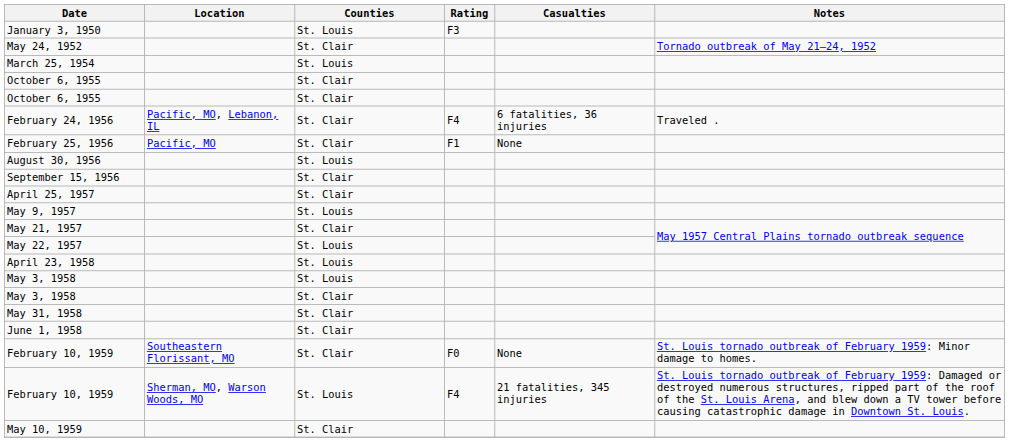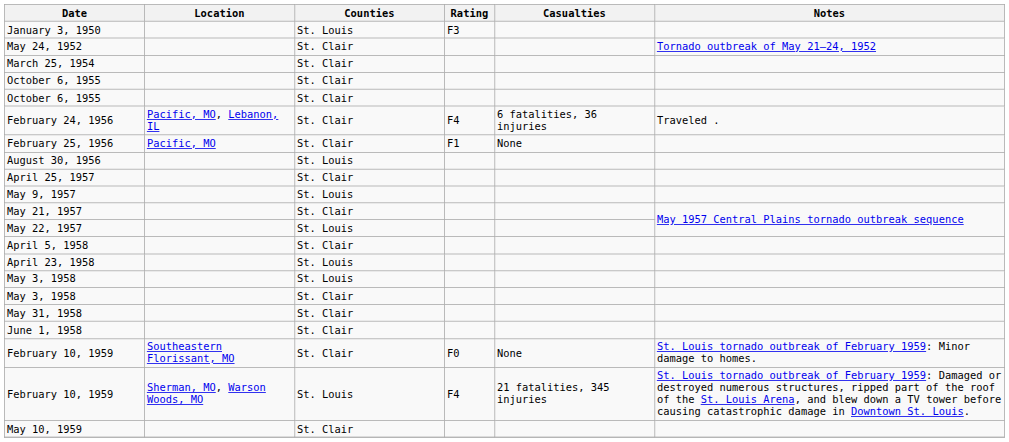 <table class="wikitable" |>
 <tr>
 <th width=14%>Date</th>
 <th width=15%>Location</th>
 <th width=15%>Counties</th>
 <th width=5%>Rating</th>
 <th width=16%>Casualties</th>
 <th width=35%>Notes</th>
 </tr>
 <tr>
 <td>January 3, 1950</td>
 <td></td>
 <td>St. Louis</td>
 <td>F3</td>
 <td></td>
 <td></td>
 </tr>
 <tr>
 <td>May 24, 1952</td>
 <td></td>
 <td>St. Clair</td>
 <td></td>
 <td></td>
 <td><a href='#'>Tornado outbreak of May 21–24, 1952</a></td>
 </tr>
 <tr>
 <td>March 25, 1954</td>
 <td></td>
-<td>St. Louis</td>
+<td>St. Clair</td>
 <td></td>
 <td></td>
 <td></td>
 </tr>
 <tr>
 <td>October 6, 1955</td>
 <td></td>
 <td>St. Clair</td>
 <td></td>
 <td></td>
 <td></td>
 </tr>
 <tr>
 <td>October 6, 1955</td>
 <td></td>
 <td>St. Clair</td>
 <td></td>
 <td></td>
 <td></td>
 </tr>
 <tr>
 <td>February 24, 1956</td>
 <td><a href='#'>Pacific, MO</a>, <a href='#'>Lebanon, IL</a></td>
 <td>St. Clair</td>
 <td>F4</td>
 <td>6 fatalities, 36 injuries</td>
 <td>Traveled .</td>
 </tr>
 <tr>
 <td>February 25, 1956</td>
 <td><a href='#'>Pacific, MO</a></td>
 <td>St. Clair</td>
 <td>F1</td>
 <td>None</td>
 <td></td>
 </tr>
 <tr>
 <td>August 30, 1956</td>
 <td></td>
 <td>St. Louis</td>
 <td></td>
 <td></td>
 <td></td>
 </tr>
 <tr>
-<td>September 15, 1956</td>
-<td></td>
-<td>St. Clair</td>
-<td></td>
-<td></td>
-<td></td>
-</tr>
-<tr>
 <td>April 25, 1957</td>
 <td></td>
 <td>St. Clair</td>
 <td></td>
 <td></td>
 <td></td>
 </tr>
 <tr>
 <td>May 9, 1957</td>
 <td></td>
 <td>St. Louis</td>
 <td></td>
 <td></td>
 <td></td>
 </tr>
 <tr>
 <td>May 21, 1957</td>
 <td></td>
 <td>St. Clair</td>
 <td></td>
 <td></td>
 <td rowspan=2><a href='#'>May 1957 Central Plains tornado outbreak sequence</a></td>
 </tr>
 <tr>
 <td>May 22, 1957</td>
 <td></td>
 <td>St. Louis</td>
+<td></td>
+<td></td>
+</tr>
+<tr>
+<td>April 5, 1958</td>
+<td></td>
+<td>St. Clair</td>
+<td></td>
 <td></td>
 <td></td>
 </tr>
 <tr>
 <td>April 23, 1958</td>
 <td></td>
 <td>St. Louis</td>
 <td></td>
 <td></td>
 <td></td>
 </tr>
 <tr>
 <td>May 3, 1958</td>
 <td></td>
 <td>St. Louis</td>
 <td></td>
 <td></td>
 <td></td>
 </tr>
 <tr>
 <td>May 3, 1958</td>
 <td></td>
 <td>St. Clair</td>
 <td></td>
 <td></td>
 <td></td>
 </tr>
 <tr>
 <td>May 31, 1958</td>
 <td></td>
 <td>St. Clair</td>
 <td></td>
 <td></td>
 <td></td>
 </tr>
 <tr>
 <td>June 1, 1958</td>
 <td></td>
 <td>St. Clair</td>
 <td></td>
 <td></td>
 <td></td>
 </tr>
 <tr>
 <td>February 10, 1959</td>
 <td><a href='#'>Southeastern Florissant, MO</a></td>
 <td>St. Clair</td>
 <td>F0</td>
 <td>None</td>
 <td><a href='#'>St. Louis tornado outbreak of February 1959</a>: Minor damage to homes.</td>
 </tr>
 <tr>
 <td>February 10, 1959</td>
 <td><a href='#'>Sherman, MO</a>, <a href='#'>Warson Woods, MO</a></td>
 <td>St. Louis</td>
 <td>F4</td>
 <td>21 fatalities, 345 injuries</td>
 <td><a href='#'>St. Louis tornado outbreak of February 1959</a>: Damaged or destroyed numerous structures, ripped part of the roof of the <a href='#'>St. Louis Arena</a>, and blew down a TV tower before causing catastrophic damage in <a href='#'>Downtown St. Louis</a>.</td>
 </tr>
 <tr>
 <td>May 10, 1959</td>
 <td></td>
 <td>St. Clair</td>
 <td></td>
 <td></td>
 <td></td>
 </tr>
 <tr>
 </tr>
 </table>
